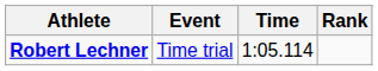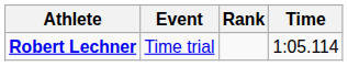 <table class=wikitable style="font-size:90%; text-align:center">
 <tr>
 <th>Athlete</th>
 <th>Event</th>
+<th>Rank</th>
 <th>Time</th>
-<th>Rank</th>
 </tr>
 <tr align=center>
 <td align=left><strong><a href='#'>Robert Lechner</a></strong></td>
 <td align=left><a href='#'>Time trial</a></td>
+<td></td>
 <td>1:05.114</td>
-<td></td>
 </tr>
 </table>
